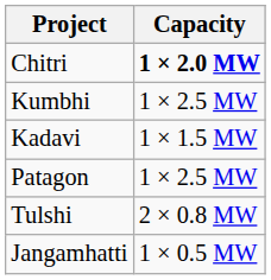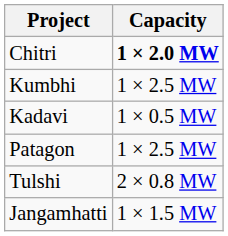 <table class="wikitable">
 <tr>
 <th>Project</th>
 <th>Capacity</th>
 </tr>
 <tr>
 <td>Chitri</td>
 <td><strong>1 × 2.0 <a href='#'>MW</a></strong></td>
 </tr>
 <tr>
 <td>Kumbhi</td>
 <td>1 × 2.5 <a href='#'>MW</a></td>
 </tr>
 <tr>
 <td>Kadavi</td>
-<td>1 × 1.5 <a href='#'>MW</a></td>
+<td>1 × 0.5 <a href='#'>MW</a></td>
 </tr>
 <tr>
 <td>Patagon</td>
 <td>1 × 2.5 <a href='#'>MW</a></td>
 </tr>
 <tr>
 <td>Tulshi</td>
 <td>2 × 0.8 <a href='#'>MW</a></td>
 </tr>
 <tr>
 <td>Jangamhatti</td>
-<td>1 × 0.5 <a href='#'>MW</a></td>
+<td>1 × 1.5 <a href='#'>MW</a></td>
 </tr>
 </table>
